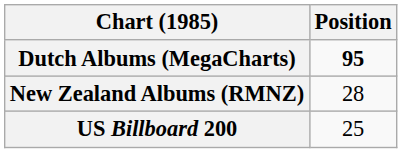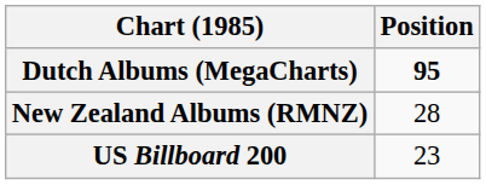 <table class="wikitable sortable plainrowheaders" style="text-align:center">
 <tr>
 <th>Chart (1985)</th>
 <th>Position</th>
 </tr>
 <tr>
 <th scope="row">Dutch Albums (MegaCharts)</th>
 <td><strong>95</strong></td>
 </tr>
 <tr>
 <th scope="row">New Zealand Albums (RMNZ)</th>
 <td>28</td>
 </tr>
 <tr>
 <th scope="row">US <em>Billboard</em> 200</th>
-<td>25</td>
+<td>23</td>
 </tr>
 </table>
